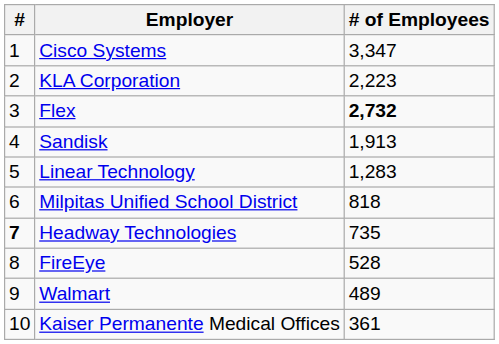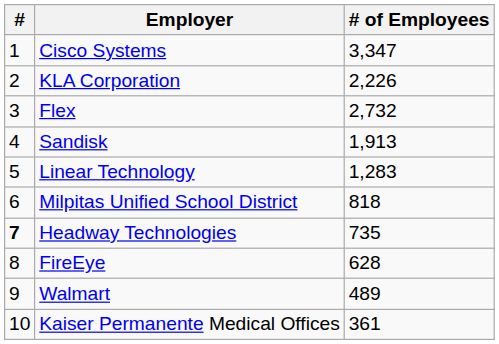 <table class="wikitable">
 <tr>
 <th>#</th>
 <th>Employer</th>
 <th># of Employees</th>
 </tr>
 <tr>
 <td>1</td>
 <td><a href='#'>Cisco Systems</a></td>
 <td>3,347</td>
 </tr>
 <tr>
 <td>2</td>
 <td><a href='#'>KLA Corporation</a></td>
-<td>2,223</td>
+<td>2,226</td>
 </tr>
 <tr>
 <td>3</td>
 <td><a href='#'>Flex</a></td>
-<td><strong>2,732</strong></td>
+<td>2,732</td>
 </tr>
 <tr>
 <td>4</td>
 <td><a href='#'>Sandisk</a></td>
 <td>1,913</td>
 </tr>
 <tr>
 <td>5</td>
 <td><a href='#'>Linear Technology</a></td>
 <td>1,283</td>
 </tr>
 <tr>
 <td>6</td>
 <td><a href='#'>Milpitas Unified School District</a></td>
 <td>818</td>
 </tr>
 <tr>
 <td><strong>7</strong></td>
 <td><a href='#'>Headway Technologies</a></td>
 <td>735</td>
 </tr>
 <tr>
 <td>8</td>
 <td><a href='#'>FireEye</a></td>
-<td>528</td>
+<td>628</td>
 </tr>
 <tr>
 <td>9</td>
 <td><a href='#'>Walmart</a></td>
 <td>489</td>
 </tr>
 <tr>
 <td>10</td>
 <td><a href='#'>Kaiser Permanente</a> Medical Offices</td>
 <td>361</td>
 </tr>
 </table>
